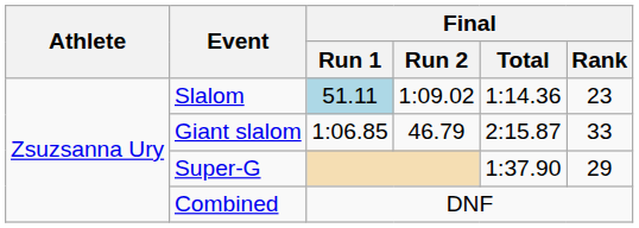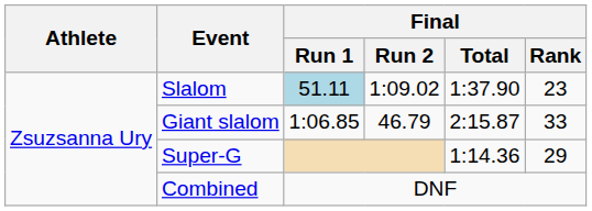 <table class="wikitable">
 <tr>
 <th rowspan="2">Athlete</th>
 <th rowspan="2">Event</th>
 <th colspan="4">Final</th>
 </tr>
 <tr>
 <th>Run 1</th>
 <th>Run 2</th>
 <th>Total</th>
 <th>Rank</th>
 </tr>
 <tr>
 <td rowspan=4><a href='#'>Zsuzsanna Ury</a></td>
 <td><a href='#'>Slalom</a></td>
 <td align="center" style="background: lightblue;">51.11</td>
 <td align="center">1:09.02</td>
-<td align="center">1:14.36</td>
+<td align="center">1:37.90</td>
 <td align="center">23</td>
 </tr>
 <tr>
 <td><a href='#'>Giant slalom</a></td>
 <td align="center">1:06.85</td>
 <td align="center">46.79</td>
 <td align="center">2:15.87</td>
 <td align="center">33</td>
 </tr>
 <tr>
 <td><a href='#'>Super-G</a></td>
 <td colspan=2 bgcolor="wheat"></td>
-<td align="center">1:37.90</td>
+<td align="center">1:14.36</td>
 <td align="center">29</td>
 </tr>
 <tr>
 <td><a href='#'>Combined</a></td>
 <td align="center" colspan=4>DNF</td>
 </tr>
 </table>
